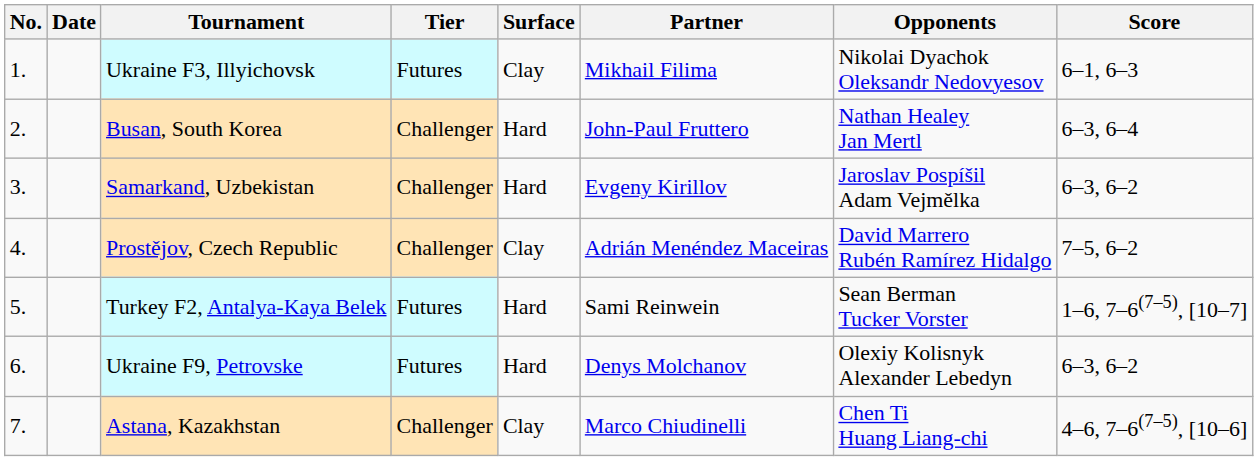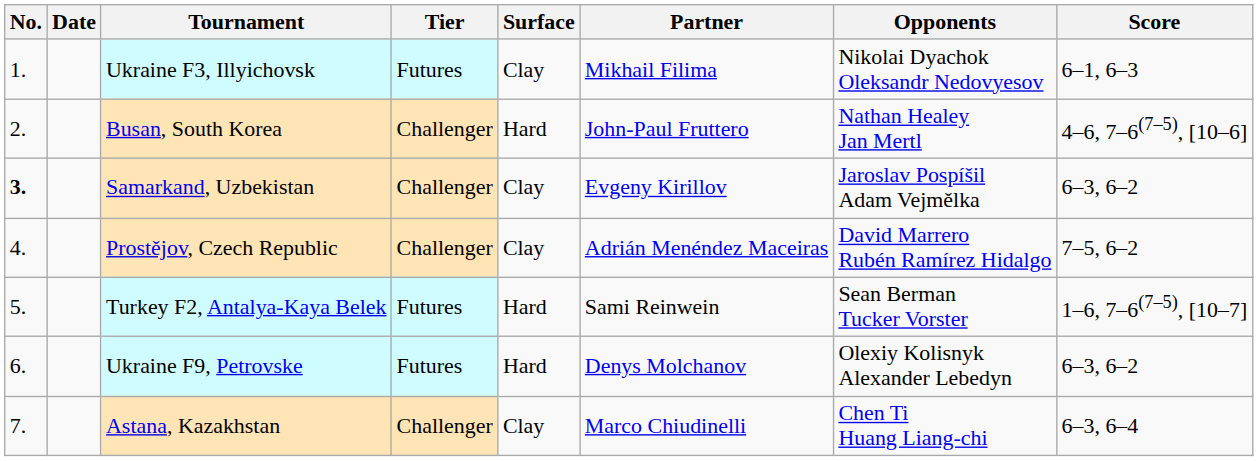 <table class="sortable wikitable">
 <tr>
 <th class="unsortable">No.</th>
 <th>Date</th>
 <th>Tournament</th>
 <th>Tier</th>
 <th>Surface</th>
 <th>Partner</th>
 <th>Opponents</th>
 <th class="unsortable">Score</th>
 </tr>
 <tr>
 <td>1.</td>
 <td></td>
 <td style="background:#cffcff;">Ukraine F3, Illyichovsk</td>
 <td style="background:#cffcff;">Futures</td>
 <td>Clay</td>
 <td> <a href='#'>Mikhail Filima</a></td>
 <td> Nikolai Dyachok<br> <a href='#'>Oleksandr Nedovyesov</a></td>
 <td>6–1, 6–3</td>
 </tr>
 <tr>
 <td>2.</td>
 <td></td>
 <td style="background:moccasin;"><a href='#'>Busan</a>, South Korea</td>
 <td style="background:moccasin;">Challenger</td>
 <td>Hard</td>
 <td> <a href='#'>John-Paul Fruttero</a></td>
 <td> <a href='#'>Nathan Healey</a><br> <a href='#'>Jan Mertl</a></td>
-<td>6–3, 6–4</td>
+<td>4–6, 7–6<sup>(7–5)</sup>, [10–6]</td>
 </tr>
 <tr>
-<td>3.</td>
+<td><strong>3.</strong></td>
 <td></td>
 <td style="background:moccasin;"><a href='#'>Samarkand</a>, Uzbekistan</td>
 <td style="background:moccasin;">Challenger</td>
-<td>Hard</td>
+<td>Clay</td>
 <td> <a href='#'>Evgeny Kirillov</a></td>
 <td> <a href='#'>Jaroslav Pospíšil</a><br> Adam Vejmělka</td>
 <td>6–3, 6–2</td>
 </tr>
 <tr>
 <td>4.</td>
 <td><a href='#'></a></td>
 <td style="background:moccasin;"><a href='#'>Prostějov</a>, Czech Republic</td>
 <td style="background:moccasin;">Challenger</td>
 <td>Clay</td>
 <td> <a href='#'>Adrián Menéndez Maceiras</a></td>
 <td> <a href='#'>David Marrero</a><br> <a href='#'>Rubén Ramírez Hidalgo</a></td>
 <td>7–5, 6–2</td>
 </tr>
 <tr>
 <td>5.</td>
 <td></td>
 <td style="background:#cffcff;">Turkey F2, <a href='#'>Antalya-Kaya Belek</a></td>
 <td style="background:#cffcff;">Futures</td>
 <td>Hard</td>
 <td> Sami Reinwein</td>
 <td> Sean Berman <br>  <a href='#'>Tucker Vorster</a></td>
 <td>1–6, 7–6<sup>(7–5)</sup>, [10–7]</td>
 </tr>
 <tr>
 <td>6.</td>
 <td></td>
 <td style="background:#cffcff;">Ukraine F9, <a href='#'>Petrovske</a></td>
 <td style="background:#cffcff;">Futures</td>
 <td>Hard</td>
 <td> <a href='#'>Denys Molchanov</a></td>
 <td> Olexiy Kolisnyk<br>Alexander Lebedyn</td>
 <td>6–3, 6–2</td>
 </tr>
 <tr>
 <td>7.</td>
 <td><a href='#'></a></td>
 <td style="background:moccasin;"><a href='#'>Astana</a>, Kazakhstan</td>
 <td style="background:moccasin;">Challenger</td>
 <td>Clay</td>
 <td> <a href='#'>Marco Chiudinelli</a></td>
 <td> <a href='#'>Chen Ti</a> <br>  <a href='#'>Huang Liang-chi</a></td>
-<td>4–6, 7–6<sup>(7–5)</sup>, [10–6]</td>
+<td>6–3, 6–4</td>
 </tr>
 </table>
